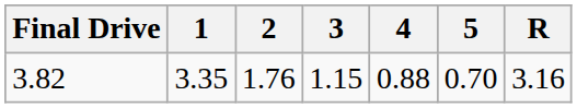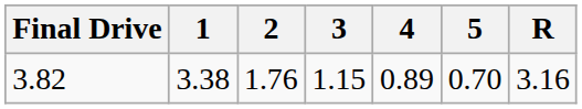 <table class=wikitable>
 <tr>
 <th>Final Drive</th>
 <th>1</th>
 <th>2</th>
 <th>3</th>
 <th>4</th>
 <th>5</th>
 <th>R</th>
 </tr>
 <tr>
 <td>3.82</td>
-<td>3.35</td>
+<td>3.38</td>
 <td>1.76</td>
 <td>1.15</td>
-<td>0.88</td>
+<td>0.89</td>
 <td>0.70</td>
 <td>3.16</td>
 </tr>
 </table>
